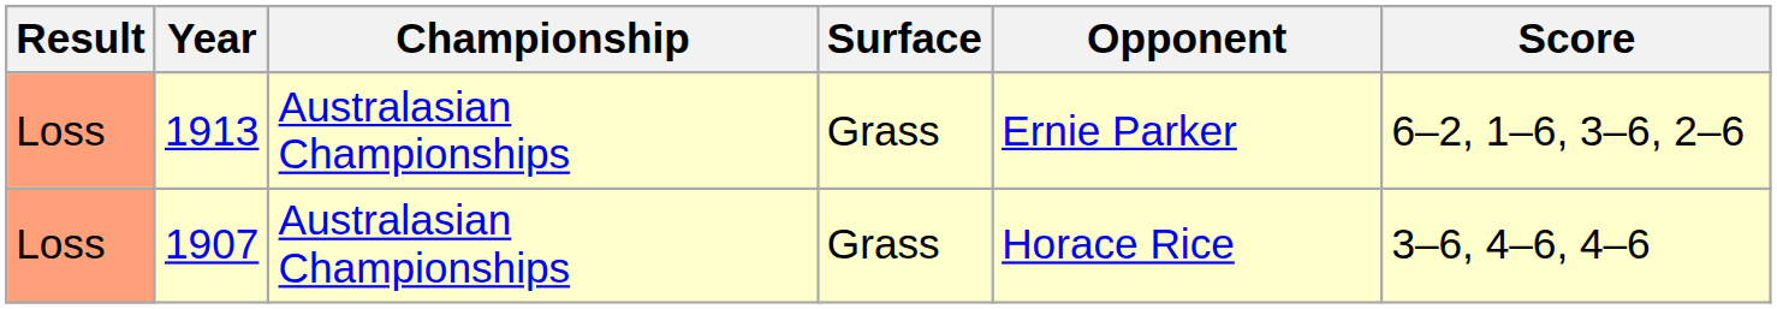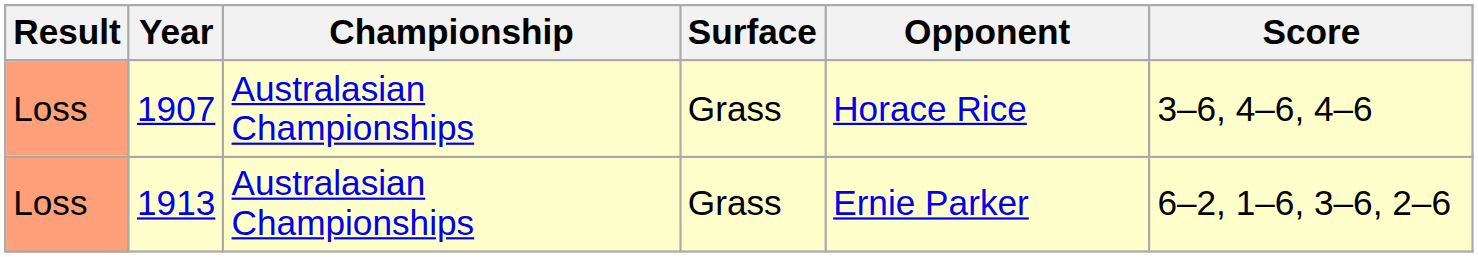 <table class="sortable wikitable">
 <tr>
 <th style="width:45px">Result</th>
 <th style="width:30px">Year</th>
 <th style="width:200px">Championship</th>
 <th style="width:50px">Surface</th>
 <th style="width:140px">Opponent</th>
 <th style="width:140px" class="unsortable">Score</th>
 </tr>
 <tr style="background:#ffc;">
 <td style="background:#ffa07a;">Loss</td>
+<td><a href='#'>1907</a></td>
+<td><a href='#'>Australasian Championships</a></td>
+<td>Grass</td>
+<td> <a href='#'>Horace Rice</a></td>
+<td>3–6, 4–6, 4–6</td>
+</tr>
+<tr style="background:#ffc;">
+<td style="background:#ffa07a;">Loss</td>
 <td><a href='#'>1913</a></td>
 <td><a href='#'>Australasian Championships</a></td>
 <td>Grass</td>
 <td> <a href='#'>Ernie Parker</a></td>
 <td>6–2, 1–6, 3–6, 2–6</td>
 </tr>
-<tr style="background:#ffc;">
-<td style="background:#ffa07a;">Loss</td>
-<td><a href='#'>1907</a></td>
-<td><a href='#'>Australasian Championships</a></td>
-<td>Grass</td>
-<td> <a href='#'>Horace Rice</a></td>
-<td>3–6, 4–6, 4–6</td>
-</tr>
 </table>
